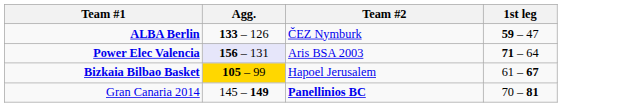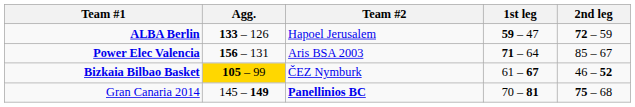 <table class=wikitable style="text-align:center">
 <tr>
 <th width=250>Team #1</th>
 <th width=100>Agg.</th>
 <th width=250>Team #2</th>
 <th width=88>1st leg</th>
+<th width=88>2nd leg</th>
 </tr>
 <tr>
 <td align=right><strong><a href='#'>ALBA Berlin</a></strong> </td>
 <td><strong>133</strong> – 126</td>
-<td align=left> <a href='#'>ČEZ Nymburk</a></td>
+<td align=left> <a href='#'>Hapoel Jerusalem</a></td>
 <td><strong>59</strong> – 47</td>
+<td><strong>72</strong> – 59</td>
 </tr>
 <tr>
 <td align=right><strong><a href='#'>Power Elec Valencia</a></strong> </td>
-<td style="background: lavender;"><strong>156</strong> – 131</td>
+<td><strong>156</strong> – 131</td>
 <td align=left> <a href='#'>Aris BSA 2003</a></td>
 <td><strong>71</strong> – 64</td>
+<td>85 – 67</td>
 </tr>
 <tr>
 <td align=right><strong><a href='#'>Bizkaia Bilbao Basket</a></strong> </td>
 <td style="background: gold;"><strong>105</strong> – 99</td>
-<td align=left> <a href='#'>Hapoel Jerusalem</a></td>
+<td align=left> <a href='#'>ČEZ Nymburk</a></td>
 <td>61 – <strong>67</strong></td>
+<td>46 – <strong>52</strong></td>
 </tr>
 <tr>
 <td align=right><a href='#'>Gran Canaria 2014</a> </td>
 <td>145 – <strong>149</strong></td>
 <td align=left> <strong><a href='#'>Panellinios BC</a></strong></td>
 <td>70 – <strong>81</strong></td>
+<td><strong>75</strong> – 68</td>
 </tr>
 </table>
